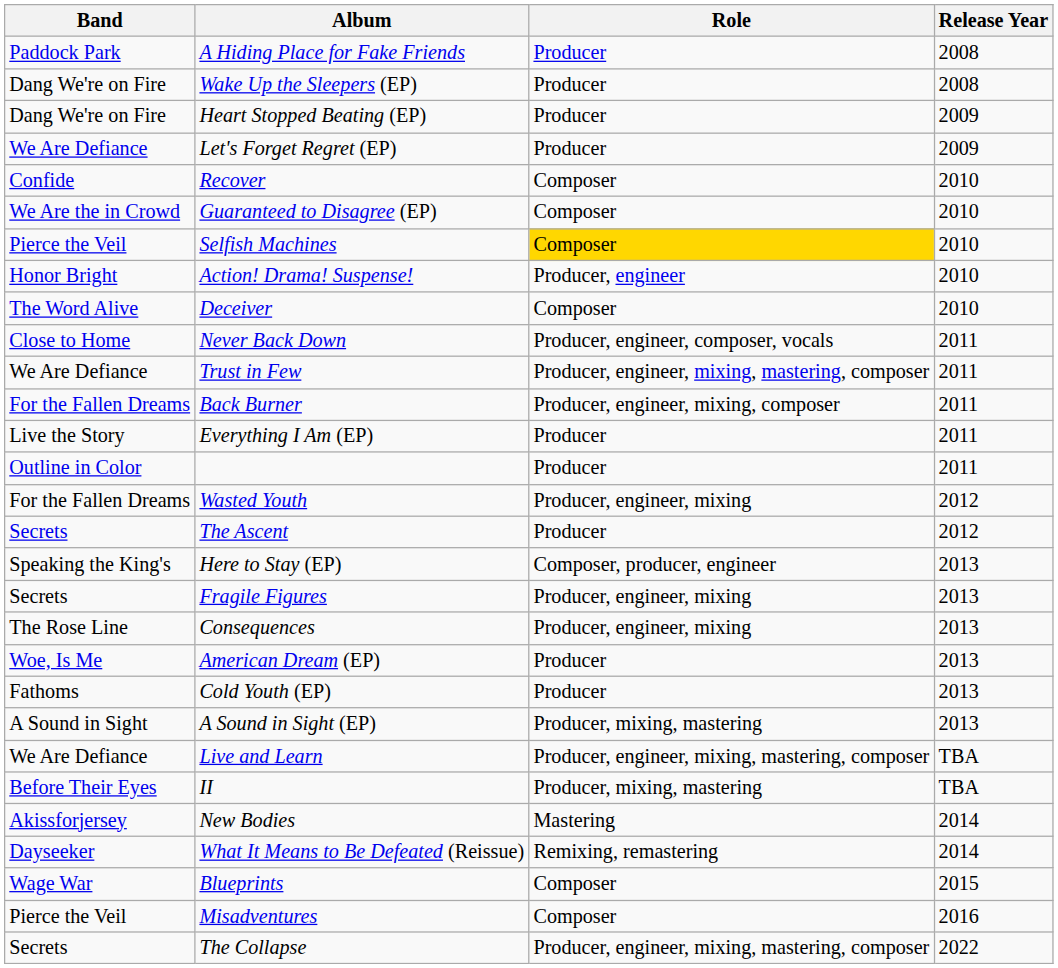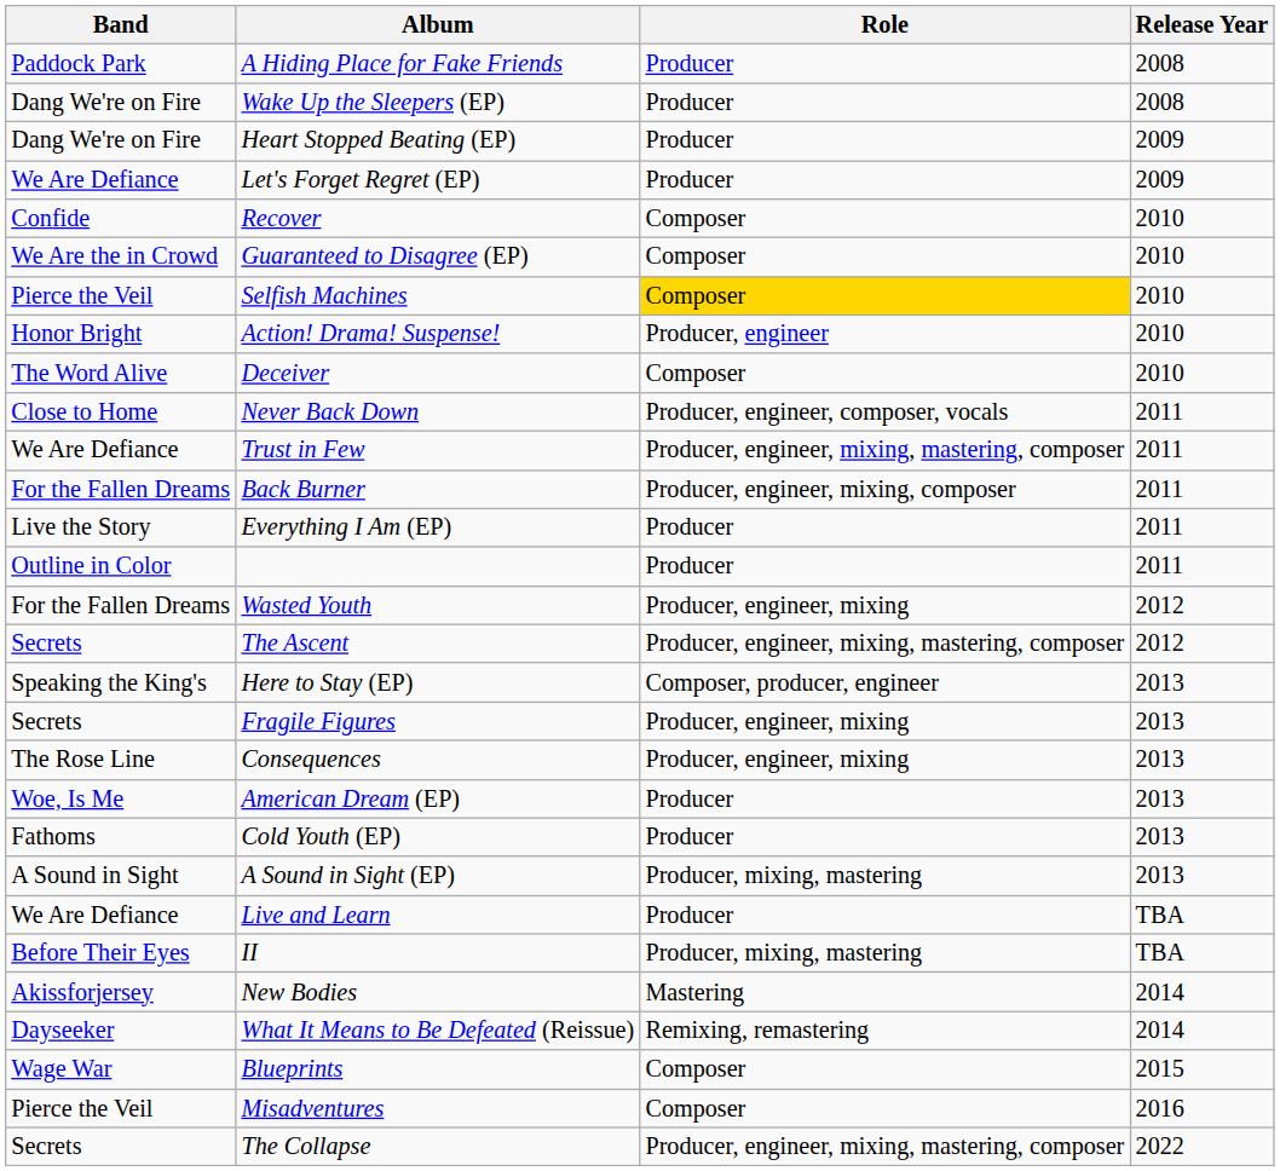 <table class="wikitable sortable">
 <tr>
 <th>Band</th>
 <th>Album</th>
 <th>Role</th>
 <th>Release Year</th>
 </tr>
 <tr>
 <td><a href='#'>Paddock Park</a></td>
 <td><em><a href='#'>A Hiding Place for Fake Friends</a></em></td>
 <td><a href='#'>Producer</a></td>
 <td>2008</td>
 </tr>
 <tr>
 <td>Dang We're on Fire</td>
 <td><em><a href='#'>Wake Up the Sleepers</a></em> (EP)</td>
 <td>Producer</td>
 <td>2008</td>
 </tr>
 <tr>
 <td>Dang We're on Fire</td>
 <td><em>Heart Stopped Beating</em> (EP)</td>
 <td>Producer</td>
 <td>2009</td>
 </tr>
 <tr>
 <td><a href='#'>We Are Defiance</a></td>
 <td><em>Let's Forget Regret</em> (EP)</td>
 <td>Producer</td>
 <td>2009</td>
 </tr>
 <tr>
 <td><a href='#'>Confide</a></td>
 <td><em><a href='#'>Recover</a></em></td>
 <td>Composer</td>
 <td>2010</td>
 </tr>
 <tr>
 <td><a href='#'>We Are the in Crowd</a></td>
 <td><em><a href='#'>Guaranteed to Disagree</a></em> (EP)</td>
 <td>Composer</td>
 <td>2010</td>
 </tr>
 <tr>
 <td><a href='#'>Pierce the Veil</a></td>
 <td><em><a href='#'>Selfish Machines</a></em></td>
 <td style="background: gold;">Composer</td>
 <td>2010</td>
 </tr>
 <tr>
 <td><a href='#'>Honor Bright</a></td>
 <td><em><a href='#'>Action! Drama! Suspense!</a></em></td>
 <td>Producer, <a href='#'>engineer</a></td>
 <td>2010</td>
 </tr>
 <tr>
 <td><a href='#'>The Word Alive</a></td>
 <td><em><a href='#'>Deceiver</a></em></td>
 <td>Composer</td>
 <td>2010</td>
 </tr>
 <tr>
 <td><a href='#'>Close to Home</a></td>
 <td><em><a href='#'>Never Back Down</a></em></td>
 <td>Producer, engineer, composer, vocals</td>
 <td>2011</td>
 </tr>
 <tr>
 <td>We Are Defiance</td>
 <td><em><a href='#'>Trust in Few</a></em></td>
 <td>Producer, engineer, <a href='#'>mixing</a>, <a href='#'>mastering</a>, composer</td>
 <td>2011</td>
 </tr>
 <tr>
 <td><a href='#'>For the Fallen Dreams</a></td>
 <td><em><a href='#'>Back Burner</a></em></td>
 <td>Producer, engineer, mixing, composer</td>
 <td>2011</td>
 </tr>
 <tr>
 <td>Live the Story</td>
 <td><em>Everything I Am</em> (EP)</td>
 <td>Producer</td>
 <td>2011</td>
 </tr>
 <tr>
 <td><a href='#'>Outline in Color</a></td>
 <td></td>
 <td>Producer</td>
 <td>2011</td>
 </tr>
 <tr>
 <td>For the Fallen Dreams</td>
 <td><em><a href='#'>Wasted Youth</a></em></td>
 <td>Producer, engineer, mixing</td>
 <td>2012</td>
 </tr>
 <tr>
 <td><a href='#'>Secrets</a></td>
 <td><em><a href='#'>The Ascent</a></em></td>
-<td>Producer</td>
+<td>Producer, engineer, mixing, mastering, composer</td>
 <td>2012</td>
 </tr>
 <tr>
 <td>Speaking the King's</td>
 <td><em>Here to Stay</em> (EP)</td>
 <td>Composer, producer, engineer</td>
 <td>2013</td>
 </tr>
 <tr>
 <td>Secrets</td>
 <td><em><a href='#'>Fragile Figures</a></em></td>
 <td>Producer, engineer, mixing</td>
 <td>2013</td>
 </tr>
 <tr>
 <td>The Rose Line</td>
 <td><em>Consequences</em></td>
 <td>Producer, engineer, mixing</td>
 <td>2013</td>
 </tr>
 <tr>
 <td><a href='#'>Woe, Is Me</a></td>
 <td><em><a href='#'>American Dream</a></em> (EP)</td>
 <td>Producer</td>
 <td>2013</td>
 </tr>
 <tr>
 <td>Fathoms</td>
 <td><em>Cold Youth</em> (EP)</td>
 <td>Producer</td>
 <td>2013</td>
 </tr>
 <tr>
 <td>A Sound in Sight</td>
 <td><em>A Sound in Sight</em> (EP)</td>
 <td>Producer, mixing, mastering</td>
 <td>2013</td>
 </tr>
 <tr>
 <td>We Are Defiance</td>
 <td><em><a href='#'>Live and Learn</a></em></td>
-<td>Producer, engineer, mixing, mastering, composer</td>
+<td>Producer</td>
 <td>TBA</td>
 </tr>
 <tr>
 <td><a href='#'>Before Their Eyes</a></td>
 <td><em>II</em></td>
 <td>Producer, mixing, mastering</td>
 <td>TBA</td>
 </tr>
 <tr>
 <td><a href='#'>Akissforjersey</a></td>
 <td><em>New Bodies</em></td>
 <td>Mastering</td>
 <td>2014</td>
 </tr>
 <tr>
 <td><a href='#'>Dayseeker</a></td>
 <td><em><a href='#'>What It Means to Be Defeated</a></em> (Reissue)</td>
 <td>Remixing, remastering</td>
 <td>2014</td>
 </tr>
 <tr>
 <td><a href='#'>Wage War</a></td>
 <td><em><a href='#'>Blueprints</a></em></td>
 <td>Composer</td>
 <td>2015</td>
 </tr>
 <tr>
 <td>Pierce the Veil</td>
 <td><em><a href='#'>Misadventures</a></em></td>
 <td>Composer</td>
 <td>2016</td>
 </tr>
 <tr>
 <td>Secrets</td>
 <td><em>The Collapse</em></td>
 <td>Producer, engineer, mixing, mastering, composer</td>
 <td>2022</td>
 </tr>
 </table>
